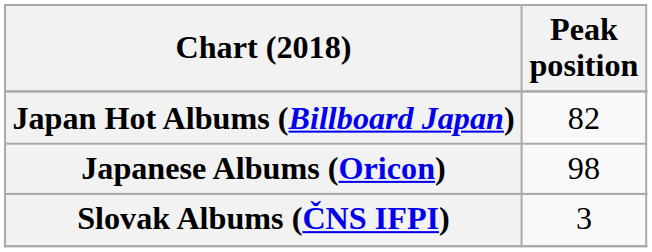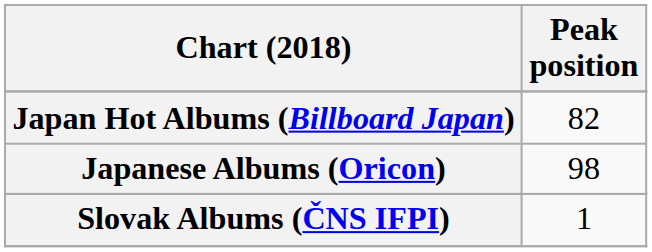 <table class="wikitable sortable plainrowheaders" style="text-align:center">
 <tr>
 <th scope="col">Chart (2018)</th>
 <th scope="col">Peak<br> position</th>
 </tr>
 <tr>
 </tr>
 <tr>
 </tr>
 <tr>
 </tr>
 <tr>
 </tr>
 <tr>
 </tr>
 <tr>
 </tr>
 <tr>
 </tr>
 <tr>
 </tr>
 <tr>
 </tr>
 <tr>
 </tr>
 <tr>
 </tr>
 <tr>
 </tr>
 <tr>
 </tr>
 <tr>
 <th scope="row">Japan Hot Albums (<em><a href='#'>Billboard Japan</a></em>)</th>
 <td>82</td>
 </tr>
 <tr>
 <th scope="row">Japanese Albums (<a href='#'>Oricon</a>)</th>
 <td>98</td>
 </tr>
 <tr>
 </tr>
 <tr>
 </tr>
 <tr>
 </tr>
 <tr>
 </tr>
 <tr>
 </tr>
 <tr>
 <th scope="row">Slovak Albums (<a href='#'>ČNS IFPI</a>)</th>
-<td>3</td>
+<td>1</td>
 </tr>
 <tr>
 </tr>
 <tr>
 </tr>
 <tr>
 </tr>
 <tr>
 </tr>
 <tr>
 </tr>
 <tr>
 </tr>
 <tr>
 </tr>
 </table>
